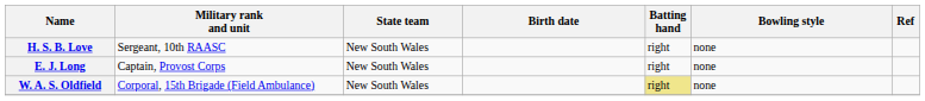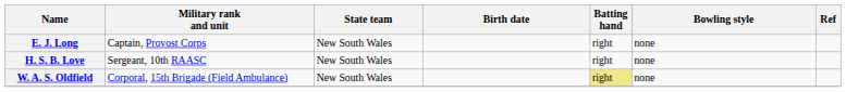 <table class="wikitable plainrowheaders" style="font-size:95%; width:95%;">
 <tr>
 <th scope="col" width="12%">Name</th>
 <th scope="col" width="25%">Military rank<br>and unit</th>
 <th scope="col" width="13%">State team</th>
 <th scope="col" width="20%">Birth date</th>
 <th scope="col" width="5%">Batting hand</th>
 <th scope="col" width="22%">Bowling style</th>
 <th scope="col" width="3%">Ref</th>
 </tr>
 <tr>
-<th scope="row"><a href='#'>H. S. B. Love</a></th>
-<td>Sergeant, 10th <a href='#'>RAASC</a></td>
+<th scope="row"><a href='#'>E. J. Long</a></th>
+<td>Captain, <a href='#'>Provost Corps</a></td>
 <td>New South Wales</td>
 <td></td>
 <td>right</td>
 <td>none</td>
 <td></td>
 </tr>
 <tr>
-<th scope="row"><a href='#'>E. J. Long</a></th>
-<td>Captain, <a href='#'>Provost Corps</a></td>
+<th scope="row"><a href='#'>H. S. B. Love</a></th>
+<td>Sergeant, 10th <a href='#'>RAASC</a></td>
 <td>New South Wales</td>
 <td></td>
 <td>right</td>
 <td>none</td>
 <td></td>
 </tr>
 <tr>
 <th scope="row"><a href='#'>W. A. S. Oldfield</a></th>
 <td><a href='#'>Corporal</a>, <a href='#'>15th Brigade (Field Ambulance)</a></td>
 <td>New South Wales</td>
 <td></td>
 <td style="background: khaki;">right</td>
 <td>none</td>
 <td></td>
 </tr>
 <tr>
 </tr>
 </table>
